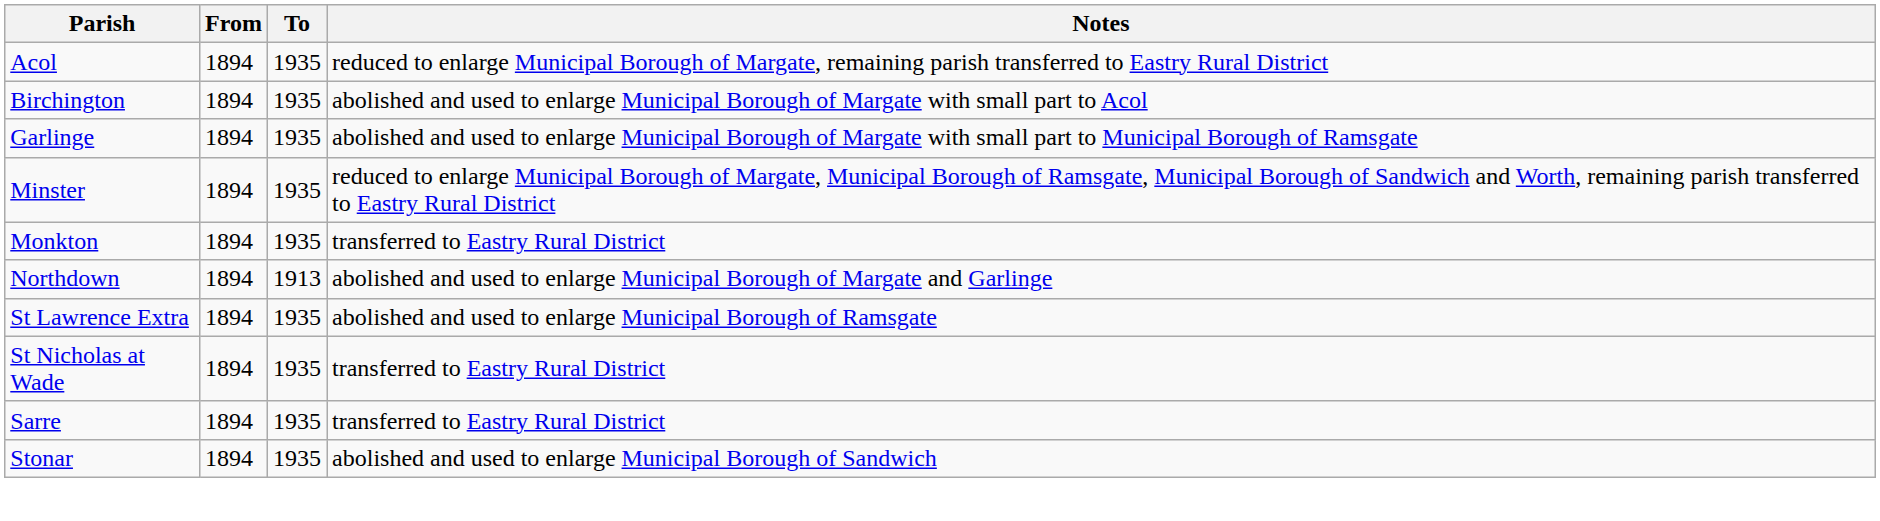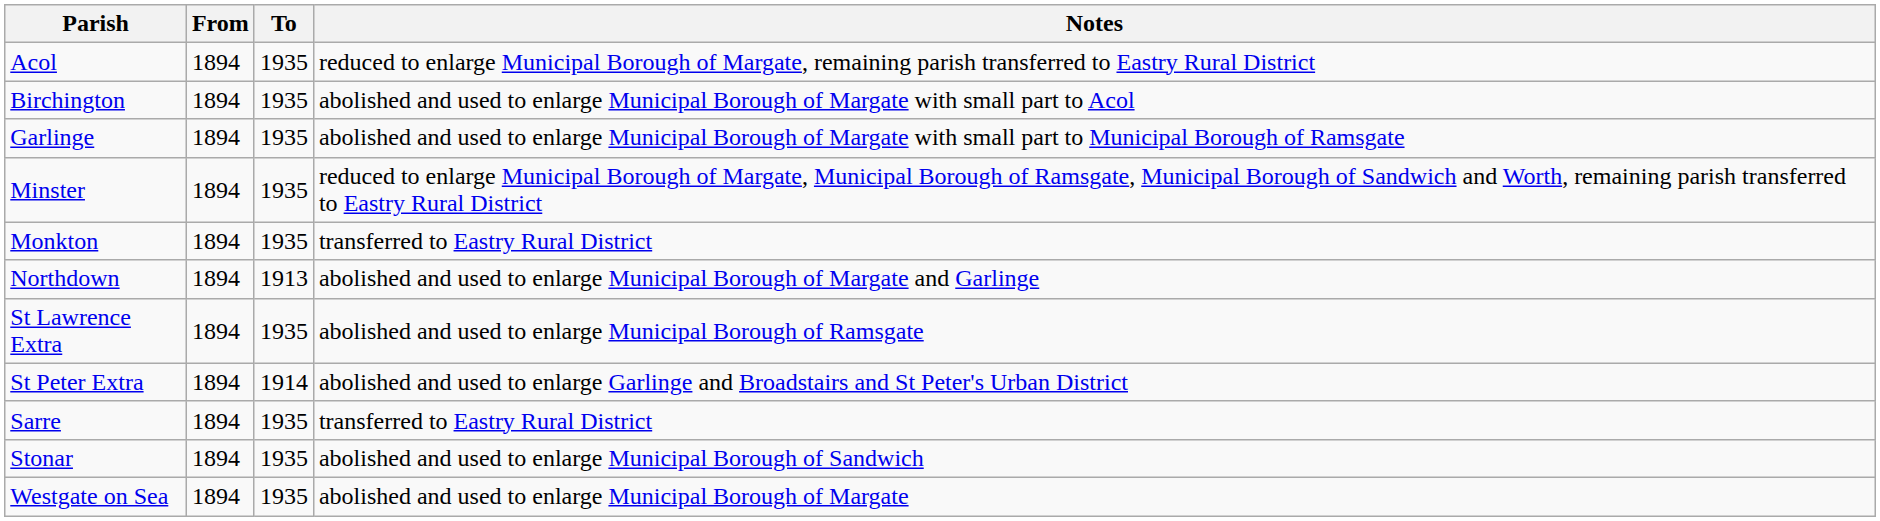 <table class="wikitable sortable">
 <tr>
 <th>Parish</th>
 <th>From</th>
 <th>To</th>
 <th>Notes</th>
 </tr>
 <tr>
 <td><a href='#'>Acol</a></td>
 <td>1894</td>
 <td>1935</td>
 <td>reduced to enlarge <a href='#'>Municipal Borough of Margate</a>, remaining parish transferred to <a href='#'>Eastry Rural District</a></td>
 </tr>
 <tr>
 <td><a href='#'>Birchington</a></td>
 <td>1894</td>
 <td>1935</td>
 <td>abolished and used to enlarge <a href='#'>Municipal Borough of Margate</a> with small part to <a href='#'>Acol</a></td>
 </tr>
 <tr>
 <td><a href='#'>Garlinge</a></td>
 <td>1894</td>
 <td>1935</td>
 <td>abolished and used to enlarge <a href='#'>Municipal Borough of Margate</a> with small part to <a href='#'>Municipal Borough of Ramsgate</a></td>
 </tr>
 <tr>
 <td><a href='#'>Minster</a></td>
 <td>1894</td>
 <td>1935</td>
 <td>reduced to enlarge <a href='#'>Municipal Borough of Margate</a>, <a href='#'>Municipal Borough of Ramsgate</a>, <a href='#'>Municipal Borough of Sandwich</a> and <a href='#'>Worth</a>, remaining parish transferred to <a href='#'>Eastry Rural District</a></td>
 </tr>
 <tr>
 <td><a href='#'>Monkton</a></td>
 <td>1894</td>
 <td>1935</td>
 <td>transferred to <a href='#'>Eastry Rural District</a></td>
 </tr>
 <tr>
 <td><a href='#'>Northdown</a></td>
 <td>1894</td>
 <td>1913</td>
 <td>abolished and used to enlarge <a href='#'>Municipal Borough of Margate</a> and <a href='#'>Garlinge</a></td>
 </tr>
 <tr>
 <td><a href='#'>St Lawrence Extra</a></td>
 <td>1894</td>
 <td>1935</td>
 <td>abolished and used to enlarge <a href='#'>Municipal Borough of Ramsgate</a></td>
 </tr>
 <tr>
-<td><a href='#'>St Nicholas at Wade</a></td>
+<td><a href='#'>St Peter Extra</a></td>
 <td>1894</td>
-<td>1935</td>
-<td>transferred to <a href='#'>Eastry Rural District</a></td>
+<td>1914</td>
+<td>abolished and used to enlarge <a href='#'>Garlinge</a> and <a href='#'>Broadstairs and St Peter's Urban District</a></td>
 </tr>
 <tr>
 <td><a href='#'>Sarre</a></td>
 <td>1894</td>
 <td>1935</td>
 <td>transferred to <a href='#'>Eastry Rural District</a></td>
 </tr>
 <tr>
 <td><a href='#'>Stonar</a></td>
 <td>1894</td>
 <td>1935</td>
 <td>abolished and used to enlarge <a href='#'>Municipal Borough of Sandwich</a></td>
 </tr>
+<tr>
+<td><a href='#'>Westgate on Sea</a></td>
+<td>1894</td>
+<td>1935</td>
+<td>abolished and used to enlarge <a href='#'>Municipal Borough of Margate</a></td>
+</tr>
 </table>
